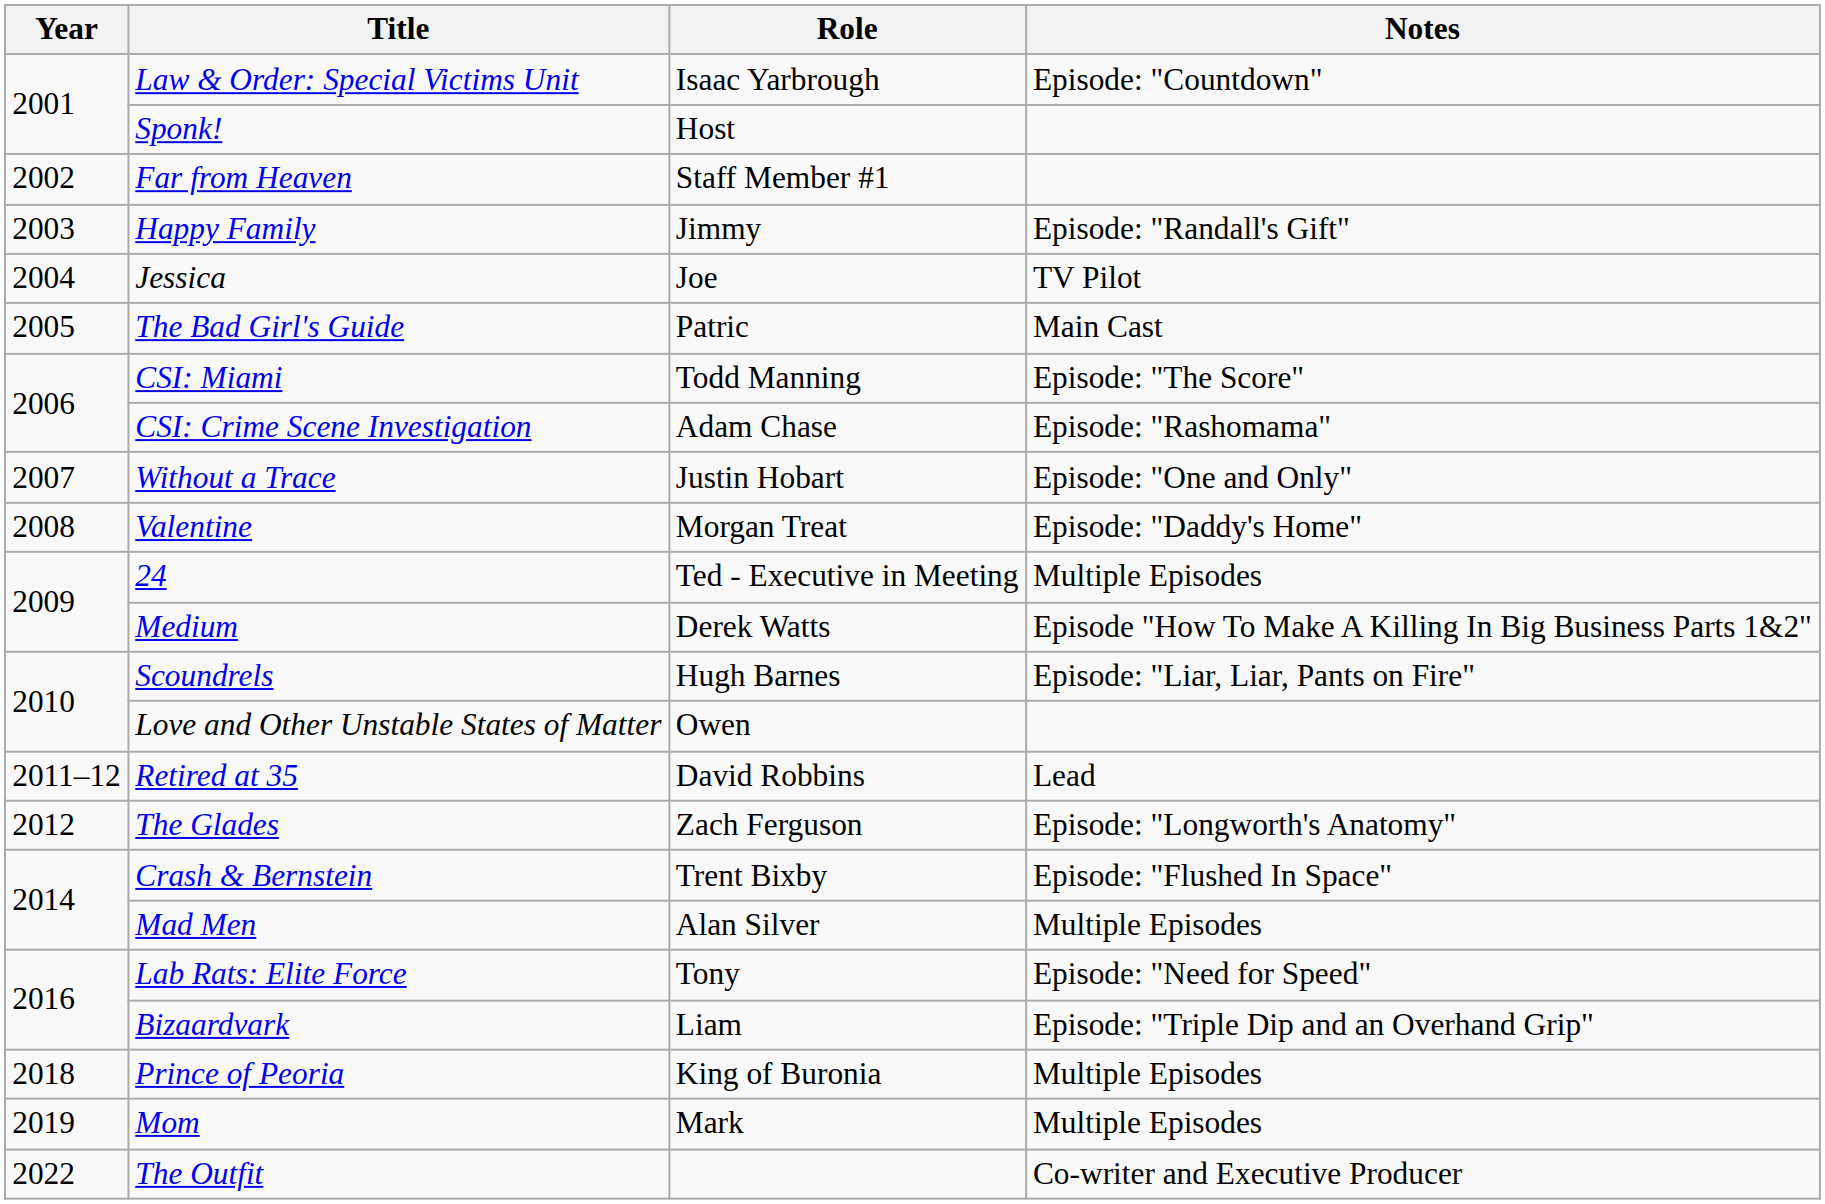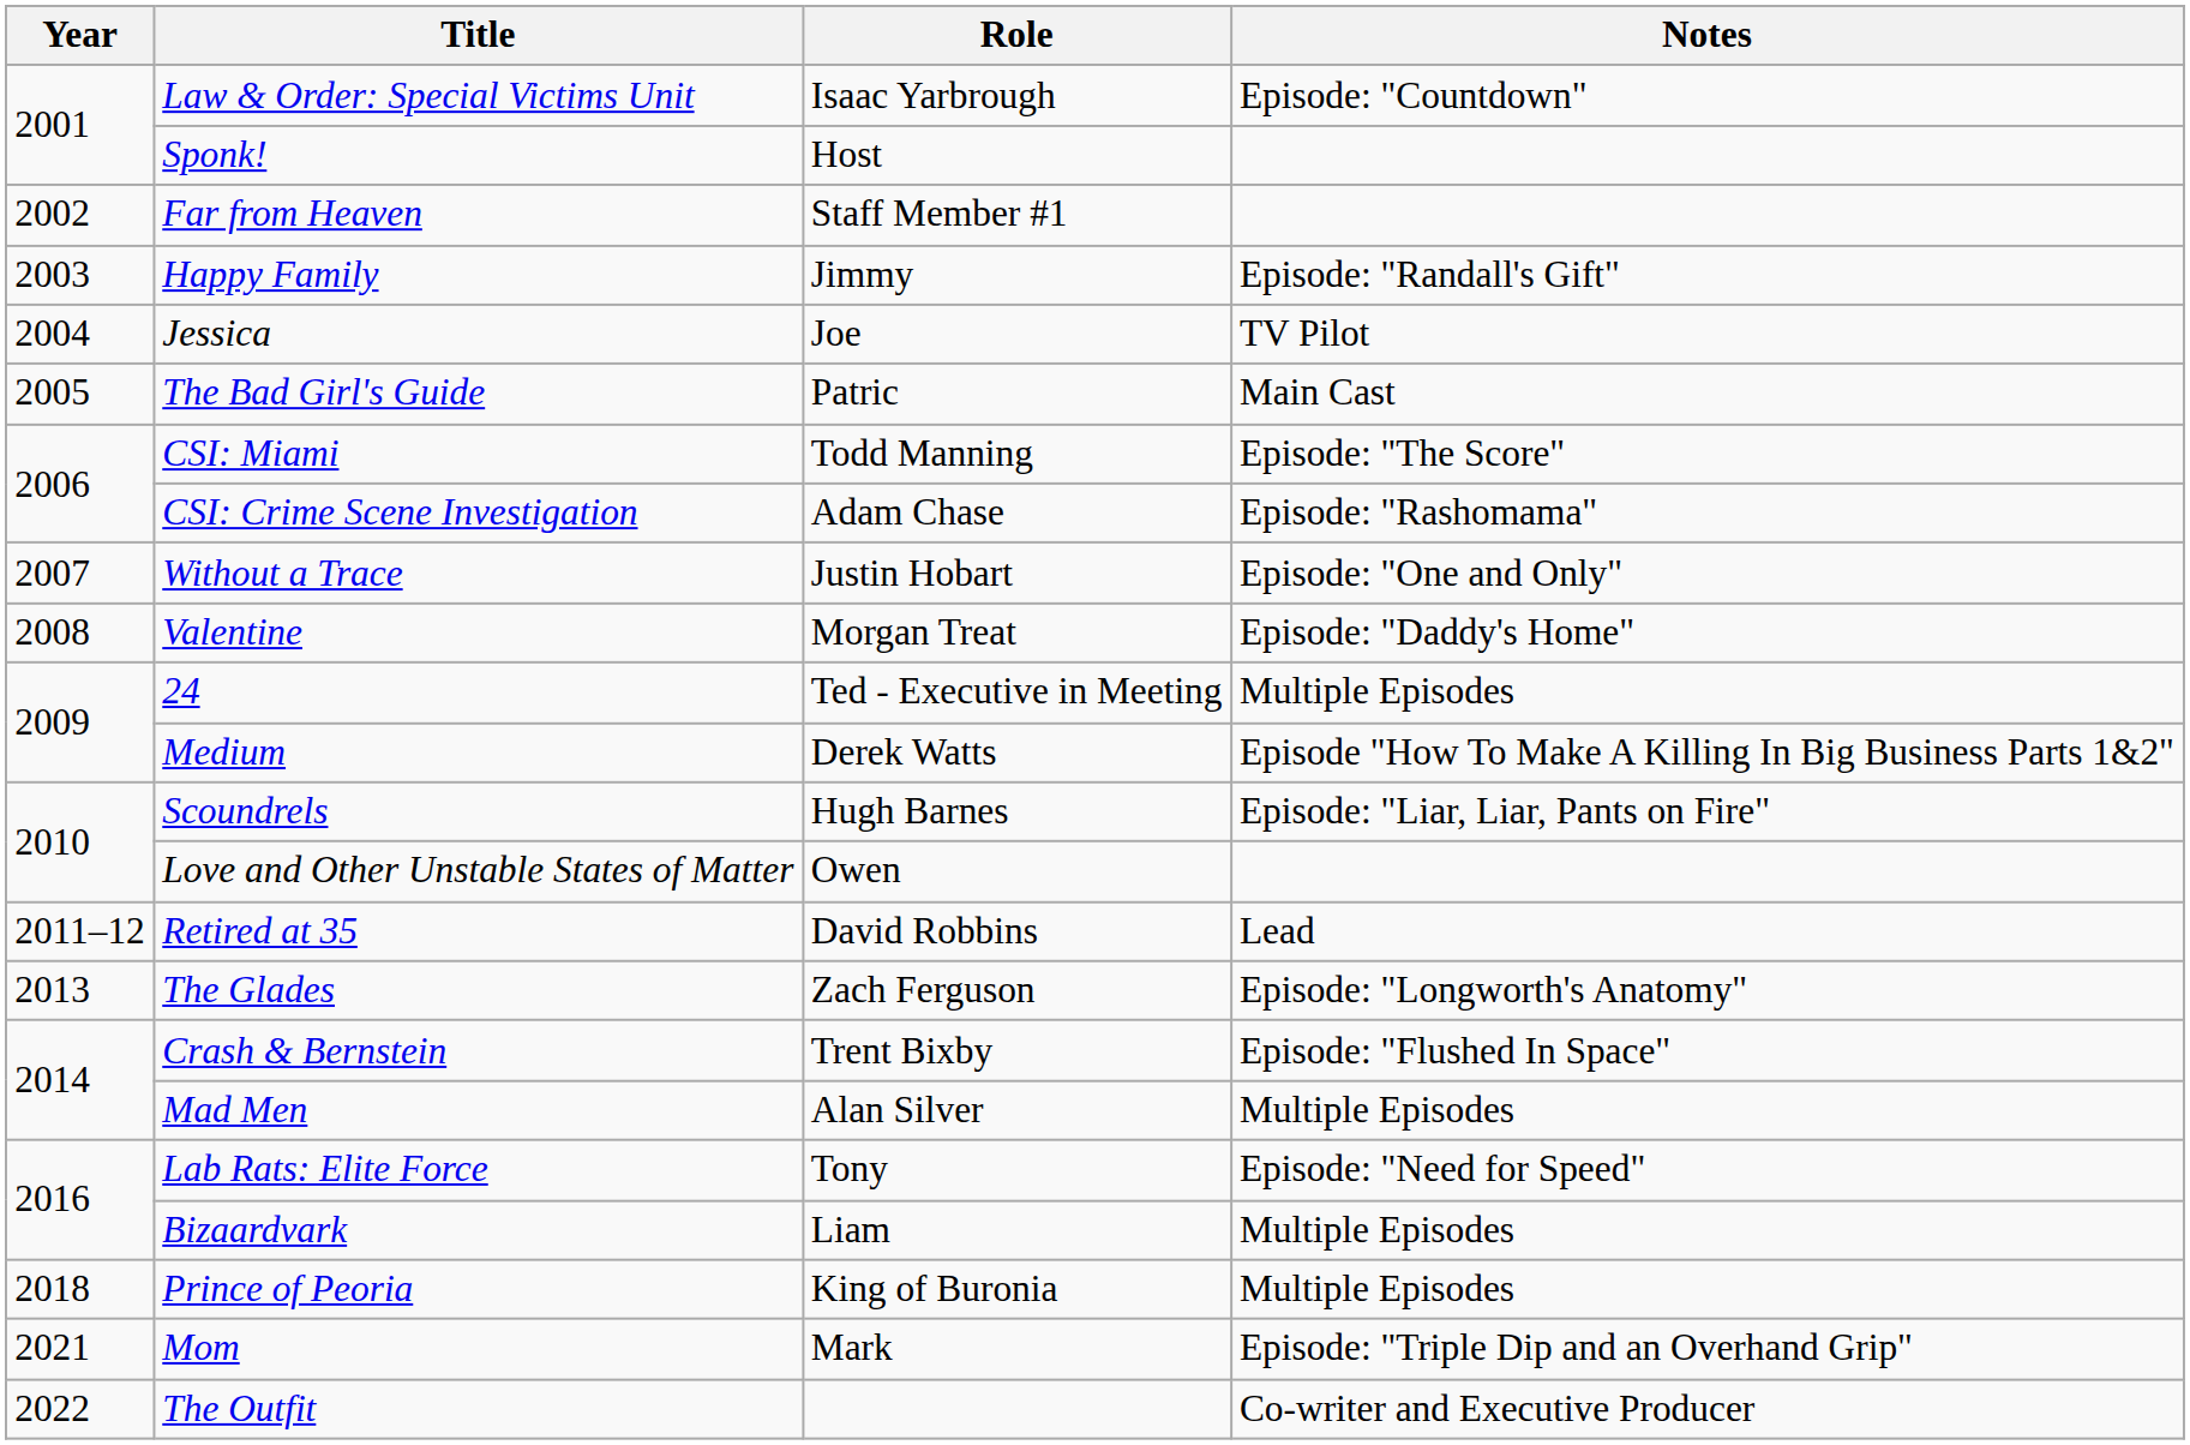 <table class="wikitable">
 <tr>
 <th>Year</th>
 <th>Title</th>
 <th>Role</th>
 <th>Notes</th>
 </tr>
 <tr>
 <td rowspan="2">2001</td>
 <td><em><a href='#'>Law & Order: Special Victims Unit</a></em></td>
 <td>Isaac Yarbrough</td>
 <td>Episode: "Countdown"</td>
 </tr>
 <tr>
 <td><em><a href='#'>Sponk!</a></em></td>
 <td>Host</td>
 <td></td>
 </tr>
 <tr>
 <td>2002</td>
 <td><em><a href='#'>Far from Heaven</a></em></td>
 <td>Staff Member #1</td>
 <td></td>
 </tr>
 <tr>
 <td>2003</td>
 <td><em><a href='#'>Happy Family</a></em></td>
 <td>Jimmy</td>
 <td>Episode: "Randall's Gift"</td>
 </tr>
 <tr>
 <td>2004</td>
 <td><em>Jessica</em></td>
 <td>Joe</td>
 <td>TV Pilot</td>
 </tr>
 <tr>
 <td>2005</td>
 <td><em><a href='#'>The Bad Girl's Guide</a></em></td>
 <td>Patric</td>
 <td>Main Cast</td>
 </tr>
 <tr>
 <td rowspan="2">2006</td>
 <td><em><a href='#'>CSI: Miami</a></em></td>
 <td>Todd Manning</td>
 <td>Episode: "The Score"</td>
 </tr>
 <tr>
 <td><em><a href='#'>CSI: Crime Scene Investigation</a></em></td>
 <td>Adam Chase</td>
 <td>Episode: "Rashomama"</td>
 </tr>
 <tr>
 <td>2007</td>
 <td><em><a href='#'>Without a Trace</a></em></td>
 <td>Justin Hobart</td>
 <td>Episode: "One and Only"</td>
 </tr>
 <tr>
 <td>2008</td>
 <td><em><a href='#'>Valentine</a></em></td>
 <td>Morgan Treat</td>
 <td>Episode: "Daddy's Home"</td>
 </tr>
 <tr>
 <td rowspan="2">2009</td>
 <td><em><a href='#'>24</a></em></td>
 <td>Ted - Executive in Meeting</td>
 <td>Multiple Episodes</td>
 </tr>
 <tr>
 <td><em><a href='#'>Medium</a></em></td>
 <td>Derek Watts</td>
 <td>Episode "How To Make A Killing In Big Business Parts 1&2"</td>
 </tr>
 <tr>
 <td rowspan="2">2010</td>
 <td><em><a href='#'>Scoundrels</a></em></td>
 <td>Hugh Barnes</td>
 <td>Episode: "Liar, Liar, Pants on Fire"</td>
 </tr>
 <tr>
 <td><em>Love and Other Unstable States of Matter</em></td>
 <td>Owen</td>
 <td></td>
 </tr>
 <tr>
 <td>2011–12</td>
 <td><em><a href='#'>Retired at 35</a></em></td>
 <td>David Robbins</td>
 <td>Lead</td>
 </tr>
 <tr>
-<td>2012</td>
+<td>2013</td>
 <td><em><a href='#'>The Glades</a></em></td>
 <td>Zach Ferguson</td>
 <td>Episode: "Longworth's Anatomy"</td>
 </tr>
 <tr>
 <td rowspan="2">2014</td>
 <td><em><a href='#'>Crash & Bernstein</a></em></td>
 <td>Trent Bixby</td>
 <td>Episode: "Flushed In Space"</td>
 </tr>
 <tr>
 <td><em><a href='#'>Mad Men</a></em></td>
 <td>Alan Silver</td>
 <td>Multiple Episodes</td>
 </tr>
 <tr>
 <td rowspan="2">2016</td>
 <td><em><a href='#'>Lab Rats: Elite Force</a></em></td>
 <td>Tony</td>
 <td>Episode: "Need for Speed"</td>
 </tr>
 <tr>
 <td><em><a href='#'>Bizaardvark</a></em></td>
 <td>Liam</td>
-<td>Episode: "Triple Dip and an Overhand Grip"</td>
+<td>Multiple Episodes</td>
 </tr>
 <tr>
 <td>2018</td>
 <td><em><a href='#'>Prince of Peoria</a></em></td>
 <td>King of Buronia</td>
 <td>Multiple Episodes</td>
 </tr>
 <tr>
-<td>2019</td>
+<td>2021</td>
 <td><em><a href='#'>Mom</a></em></td>
 <td>Mark</td>
-<td>Multiple Episodes</td>
+<td>Episode: "Triple Dip and an Overhand Grip"</td>
 </tr>
 <tr>
 <td>2022</td>
 <td><em><a href='#'>The Outfit</a></em></td>
 <td></td>
 <td>Co-writer and Executive Producer</td>
 </tr>
 </table>
